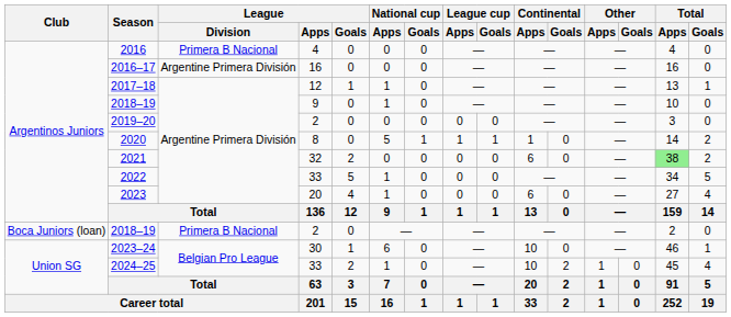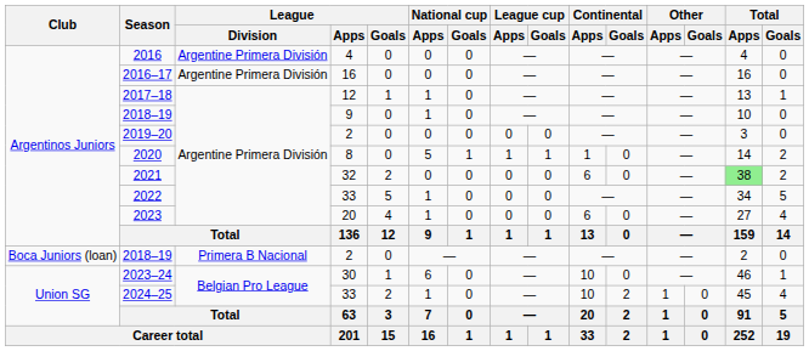 <table class="wikitable" style="text-align:center">
 <tr>
 <th rowspan="2">Club</th>
 <th rowspan="2">Season</th>
 <th colspan="3">League</th>
 <th colspan="2">National cup</th>
 <th colspan="2">League cup</th>
 <th colspan="2">Continental</th>
 <th colspan="2">Other</th>
 <th colspan="2">Total</th>
 </tr>
 <tr>
 <th>Division</th>
 <th>Apps</th>
 <th>Goals</th>
 <th>Apps</th>
 <th>Goals</th>
 <th>Apps</th>
 <th>Goals</th>
 <th>Apps</th>
 <th>Goals</th>
 <th>Apps</th>
 <th>Goals</th>
 <th>Apps</th>
 <th>Goals</th>
 </tr>
 <tr>
 <td rowspan="10"><a href='#'>Argentinos Juniors</a></td>
 <td><a href='#'>2016</a></td>
-<td><a href='#'>Primera B Nacional</a></td>
+<td><a href='#'>Argentine Primera División</a></td>
 <td>4</td>
 <td>0</td>
 <td>0</td>
 <td>0</td>
 <td colspan="2">—</td>
 <td colspan="2">—</td>
 <td colspan="2">—</td>
 <td>4</td>
 <td>0</td>
 </tr>
 <tr>
 <td><a href='#'>2016–17</a></td>
 <td>Argentine Primera División</td>
 <td>16</td>
 <td>0</td>
 <td>0</td>
 <td>0</td>
 <td colspan="2">—</td>
 <td colspan="2">—</td>
 <td colspan="2">—</td>
 <td>16</td>
 <td>0</td>
 </tr>
 <tr>
 <td><a href='#'>2017–18</a></td>
 <td rowspan="7">Argentine Primera División</td>
 <td>12</td>
 <td>1</td>
 <td>1</td>
 <td>0</td>
 <td colspan="2">—</td>
 <td colspan="2">—</td>
 <td colspan="2">—</td>
 <td>13</td>
 <td>1</td>
 </tr>
 <tr>
 <td><a href='#'>2018–19</a></td>
 <td>9</td>
 <td>0</td>
 <td>1</td>
 <td>0</td>
 <td colspan="2">—</td>
 <td colspan="2">—</td>
 <td colspan="2">—</td>
 <td>10</td>
 <td>0</td>
 </tr>
 <tr>
 <td><a href='#'>2019–20</a></td>
 <td>2</td>
 <td>0</td>
 <td>0</td>
 <td>0</td>
 <td>0</td>
 <td>0</td>
 <td colspan="2">—</td>
 <td colspan="2">—</td>
 <td>3</td>
 <td>0</td>
 </tr>
 <tr>
 <td><a href='#'>2020</a></td>
 <td>8</td>
 <td>0</td>
 <td>5</td>
 <td>1</td>
 <td>1</td>
 <td>1</td>
 <td>1</td>
 <td>0</td>
 <td colspan="2">—</td>
 <td>14</td>
 <td>2</td>
 </tr>
 <tr>
 <td><a href='#'>2021</a></td>
 <td>32</td>
 <td>2</td>
 <td>0</td>
 <td>0</td>
 <td>0</td>
 <td>0</td>
 <td>6</td>
 <td>0</td>
 <td colspan="2">—</td>
 <td style="background: lightgreen;">38</td>
 <td>2</td>
 </tr>
 <tr>
 <td><a href='#'>2022</a></td>
 <td>33</td>
 <td>5</td>
 <td>1</td>
 <td>0</td>
 <td>0</td>
 <td>0</td>
 <td colspan="2">—</td>
 <td colspan="2">—</td>
 <td>34</td>
 <td>5</td>
 </tr>
 <tr>
 <td><a href='#'>2023</a></td>
 <td>20</td>
 <td>4</td>
 <td>1</td>
 <td>0</td>
 <td>0</td>
 <td>0</td>
 <td>6</td>
 <td>0</td>
 <td colspan="2">—</td>
 <td>27</td>
 <td>4</td>
 </tr>
 <tr>
 <th colspan="2">Total</th>
 <th>136</th>
 <th>12</th>
 <th>9</th>
 <th>1</th>
 <th>1</th>
 <th>1</th>
 <th>13</th>
 <th>0</th>
 <th colspan="2">—</th>
 <th>159</th>
 <th>14</th>
 </tr>
 <tr>
 <td><a href='#'>Boca Juniors</a> (loan)</td>
 <td><a href='#'>2018–19</a></td>
 <td><a href='#'>Primera B Nacional</a></td>
 <td>2</td>
 <td>0</td>
 <td colspan="2">—</td>
 <td colspan="2">—</td>
 <td colspan="2">—</td>
 <td colspan="2">—</td>
 <td>2</td>
 <td>0</td>
 </tr>
 <tr>
 <td rowspan="3"><a href='#'>Union SG</a></td>
 <td><a href='#'>2023–24</a></td>
 <td rowspan="2"><a href='#'>Belgian Pro League</a></td>
 <td>30</td>
 <td>1</td>
 <td>6</td>
 <td>0</td>
 <td colspan="2">—</td>
 <td>10</td>
 <td>0</td>
 <td colspan="2">—</td>
 <td>46</td>
 <td>1</td>
 </tr>
 <tr>
 <td><a href='#'>2024–25</a></td>
 <td>33</td>
 <td>2</td>
 <td>1</td>
 <td>0</td>
 <td colspan="2">—</td>
 <td>10</td>
 <td>2</td>
 <td>1</td>
 <td>0</td>
 <td>45</td>
 <td>4</td>
 </tr>
 <tr>
 <th colspan="2">Total</th>
 <th>63</th>
 <th>3</th>
 <th>7</th>
 <th>0</th>
 <th colspan="2">—</th>
 <th>20</th>
 <th>2</th>
 <th>1</th>
 <th>0</th>
 <th>91</th>
 <th>5</th>
 </tr>
 <tr>
 <th colspan="3">Career total</th>
 <th>201</th>
 <th>15</th>
 <th>16</th>
 <th>1</th>
 <th>1</th>
 <th>1</th>
 <th>33</th>
 <th>2</th>
 <th>1</th>
 <th>0</th>
 <th>252</th>
 <th>19</th>
 </tr>
 </table>
